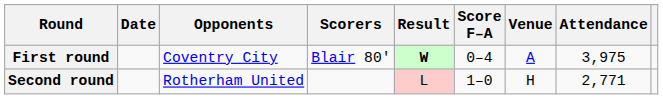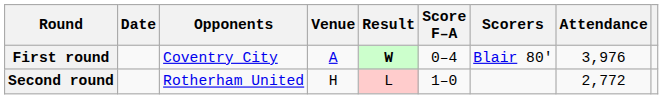 <table class="wikitable plainrowheaders sortable" style="text-align:center">
 <tr>
 <th scope=col>Round</th>
 <th scope=col>Date</th>
 <th scope=col>Opponents</th>
-<th scope=col class=unsortable>Scorers</th>
+<th scope=col>Venue</th>
 <th scope=col>Result</th>
 <th scope=col>Score<br>F–A</th>
-<th scope=col>Venue</th>
+<th scope=col class=unsortable>Scorers</th>
 <th scope=col>Attendance</th>
 <th scope=col class=unsortable></th>
 </tr>
 <tr>
 <th scope=row>First round</th>
 <td align=left></td>
 <td align=left><a href='#'>Coventry City</a></td>
-<td align=left><a href='#'>Blair</a> 80'</td>
+<td><a href='#'>A</a></td>
 <td style=background-color:#CCFFCC><strong>W</strong></td>
 <td>0–4</td>
-<td><a href='#'>A</a></td>
-<td>3,975</td>
+<td align=left><a href='#'>Blair</a> 80'</td>
+<td>3,976</td>
 <td></td>
 </tr>
 <tr>
 <th scope=row>Second round</th>
 <td align=left></td>
 <td align=left><a href='#'>Rotherham United</a></td>
-<td align=left></td>
+<td>H</td>
 <td style=background-color:#FFCCCC>L</td>
 <td>1–0</td>
-<td>H</td>
-<td>2,771</td>
+<td align=left></td>
+<td>2,772</td>
 <td></td>
 </tr>
 </table>
